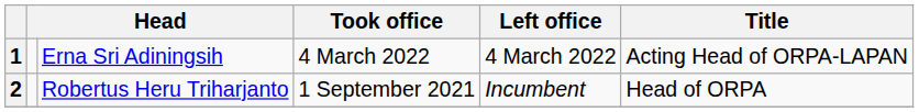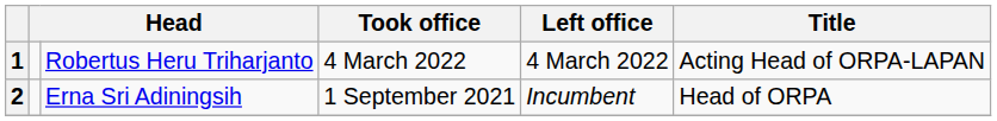 <table class="wikitable sortable">
 <tr>
 <th></th>
 <th colspan="2">Head</th>
 <th>Took office</th>
 <th>Left office</th>
 <th>Title</th>
 </tr>
 <tr>
 <th>1</th>
 <td></td>
-<td><a href='#'>Erna Sri Adiningsih</a></td>
+<td><a href='#'>Robertus Heru Triharjanto</a></td>
 <td>4 March 2022</td>
 <td align="center">4 March 2022</td>
 <td align="center">Acting Head of ORPA-LAPAN</td>
 </tr>
 <tr>
 <th>2</th>
 <td></td>
-<td><a href='#'>Robertus Heru Triharjanto</a></td>
+<td><a href='#'>Erna Sri Adiningsih</a></td>
 <td align="center">1 September 2021</td>
 <td><em>Incumbent</em></td>
 <td>Head of ORPA</td>
 </tr>
 <tr>
 </tr>
 </table>
